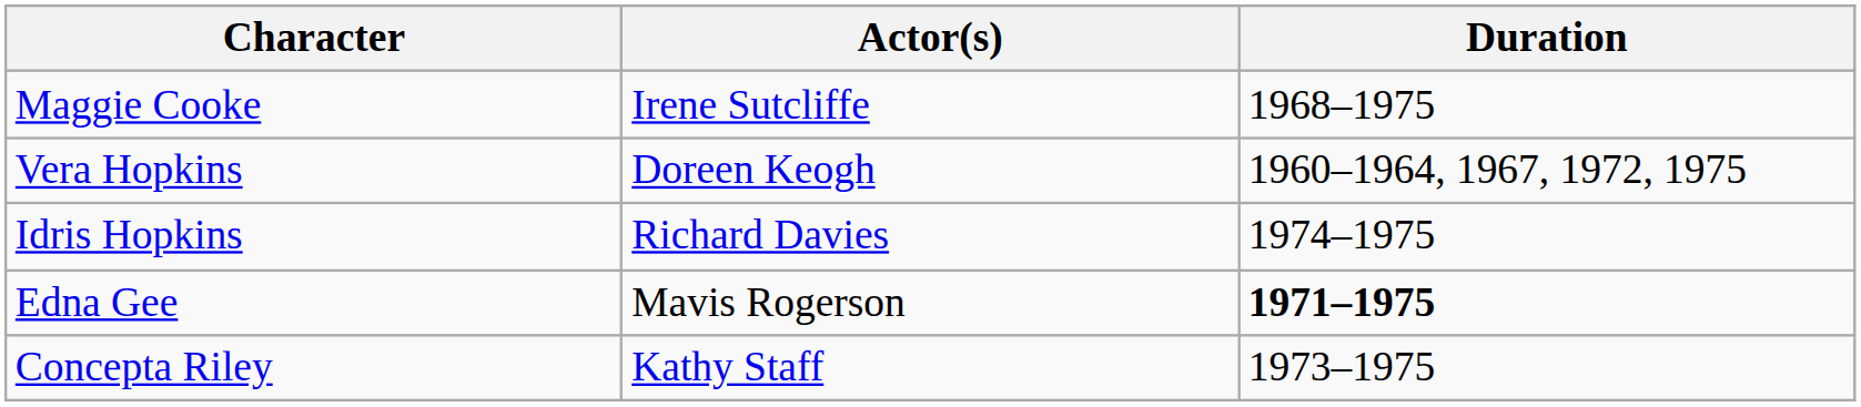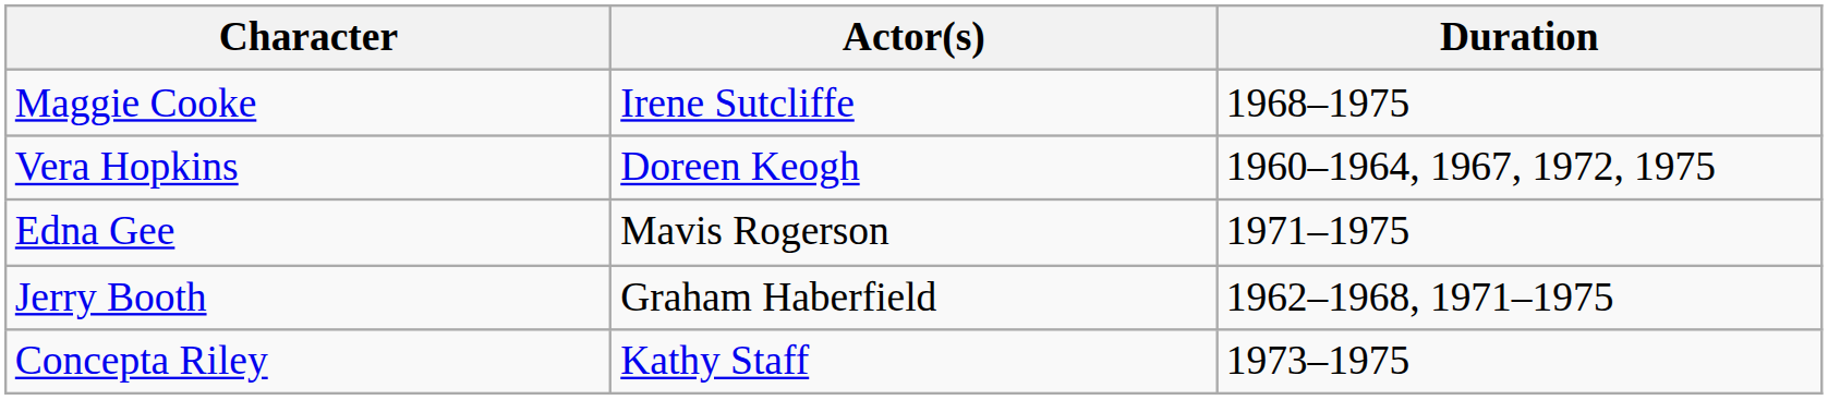 <table class="wikitable">
 <tr>
 <th scope="col" style="width:230px;">Character</th>
 <th scope="col" style="width:230px;">Actor(s)</th>
 <th scope="col" style="width:230px;">Duration</th>
 </tr>
 <tr>
 <td><a href='#'>Maggie Cooke</a></td>
 <td><a href='#'>Irene Sutcliffe</a></td>
 <td>1968–1975</td>
 </tr>
 <tr>
 <td><a href='#'>Vera Hopkins</a></td>
 <td><a href='#'>Doreen Keogh</a></td>
 <td>1960–1964, 1967, 1972, 1975</td>
 </tr>
 <tr>
-<td><a href='#'>Idris Hopkins</a></td>
-<td><a href='#'>Richard Davies</a></td>
-<td>1974–1975</td>
+<td><a href='#'>Edna Gee</a></td>
+<td>Mavis Rogerson</td>
+<td>1971–1975</td>
 </tr>
 <tr>
-<td><a href='#'>Edna Gee</a></td>
-<td>Mavis Rogerson</td>
-<td><strong>1971–1975</strong></td>
+<td><a href='#'>Jerry Booth</a></td>
+<td>Graham Haberfield</td>
+<td>1962–1968, 1971–1975</td>
 </tr>
 <tr>
 <td><a href='#'>Concepta Riley</a></td>
 <td><a href='#'>Kathy Staff</a></td>
 <td>1973–1975</td>
 </tr>
 </table>
